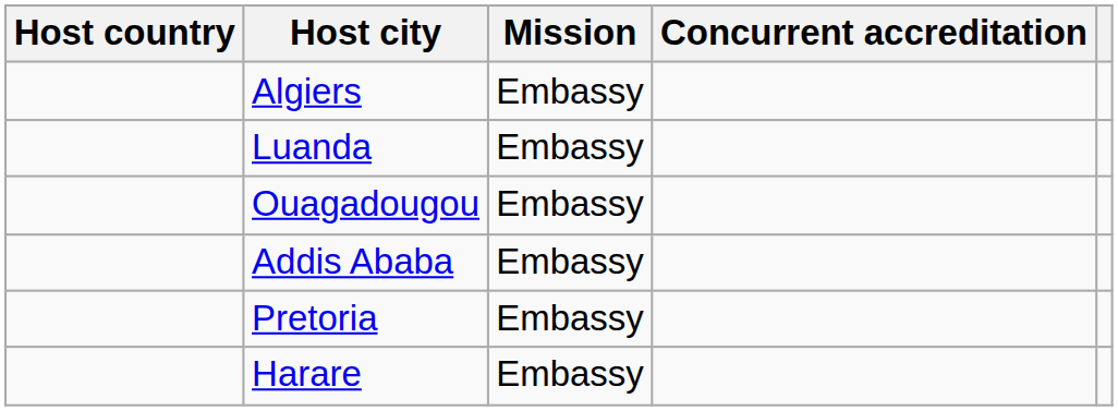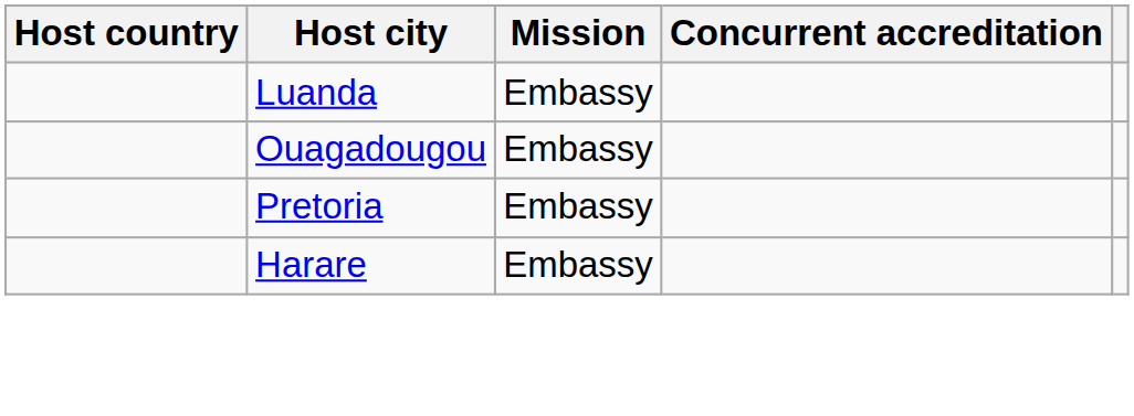 <table class="wikitable sortable">
 <tr>
 <th scope="col">Host country</th>
 <th scope="col">Host city</th>
 <th scope="col">Mission</th>
 <th scope="col">Concurrent accreditation</th>
 <th scope="col" class="unsortable"></th>
-</tr>
-<tr>
-<td></td>
-<td><a href='#'>Algiers</a></td>
-<td>Embassy</td>
-<td></td>
-<td></td>
 </tr>
 <tr>
 <td></td>
 <td><a href='#'>Luanda</a></td>
 <td>Embassy</td>
 <td></td>
 <td></td>
 </tr>
 <tr>
 <td></td>
 <td><a href='#'>Ouagadougou</a></td>
-<td>Embassy</td>
-<td></td>
-<td></td>
-</tr>
-<tr>
-<td></td>
-<td><a href='#'>Addis Ababa</a></td>
 <td>Embassy</td>
 <td></td>
 <td></td>
 </tr>
 <tr>
 <td></td>
 <td><a href='#'>Pretoria</a></td>
 <td>Embassy</td>
 <td></td>
 <td></td>
 </tr>
 <tr>
 <td></td>
 <td><a href='#'>Harare</a></td>
 <td>Embassy</td>
 <td></td>
 <td></td>
 </tr>
 </table>
